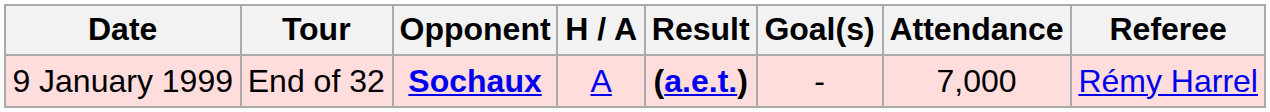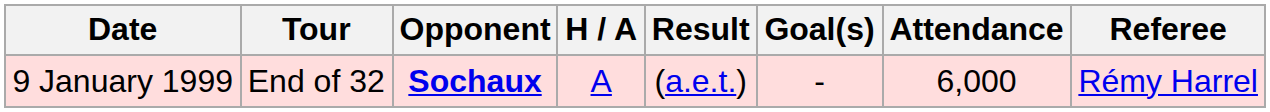 <table class="wikitable" style="text-align:center">
 <tr>
 <th class="wikitable">Date</th>
 <th>Tour</th>
 <th>Opponent</th>
 <th>H / A</th>
 <th>Result</th>
 <th>Goal(s)</th>
 <th>Attendance</th>
 <th>Referee</th>
 </tr>
 <tr style="background:#fdd;">
 <td>9 January 1999</td>
 <td>End of 32</td>
 <td><strong><a href='#'>Sochaux</a></strong></td>
 <td><a href='#'>A</a></td>
-<td><strong> (<a href='#'>a.e.t.</a>)</strong></td>
+<td> (<a href='#'>a.e.t.</a>)</td>
 <td>-</td>
-<td>7,000</td>
+<td>6,000</td>
 <td><a href='#'>Rémy Harrel</a></td>
 </tr>
 </table>
